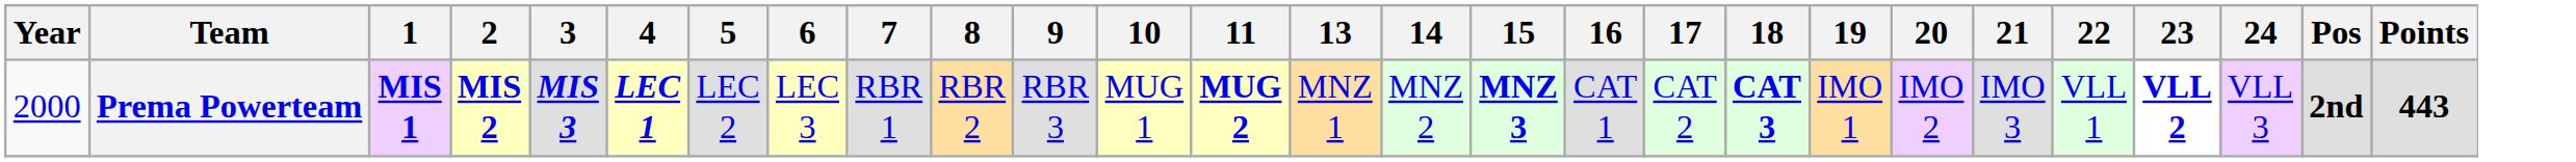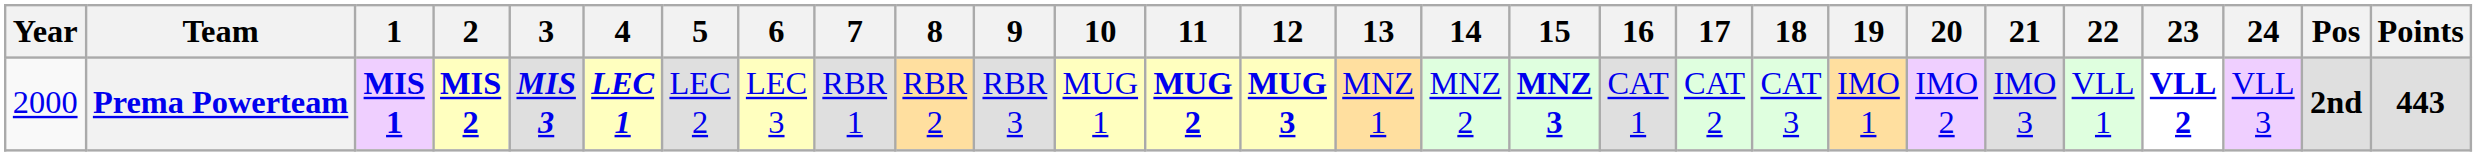 <table class="wikitable" style="text-align:center; font-size:85%">
 <tr>
 <th>Year</th>
 <th>Team</th>
 <th>1</th>
 <th>2</th>
 <th>3</th>
 <th>4</th>
 <th>5</th>
 <th>6</th>
 <th>7</th>
 <th>8</th>
 <th>9</th>
 <th>10</th>
 <th>11</th>
+<th>12</th>
 <th>13</th>
 <th>14</th>
 <th>15</th>
 <th>16</th>
 <th>17</th>
 <th>18</th>
 <th>19</th>
 <th>20</th>
 <th>21</th>
 <th>22</th>
 <th>23</th>
 <th>24</th>
 <th>Pos</th>
 <th>Points</th>
 </tr>
 <tr>
 <td><a href='#'>2000</a></td>
 <th nowrap><a href='#'>Prema Powerteam</a></th>
 <td style="background:#EFCFFF;"><strong><a href='#'>MIS<br>1</a></strong><br></td>
 <td style="background:#FFFFBF;"><strong><a href='#'>MIS<br>2</a></strong><br></td>
 <td style="background:#DFDFDF;"><strong><em><a href='#'>MIS<br>3</a></em></strong><br></td>
 <td style="background:#FFFFBF;"><strong><em><a href='#'>LEC<br>1</a></em></strong><br></td>
 <td style="background:#DFDFDF;"><a href='#'>LEC<br>2</a><br></td>
 <td style="background:#FFFFBF;"><a href='#'>LEC<br>3</a><br></td>
 <td style="background:#DFDFDF;"><a href='#'>RBR<br>1</a><br></td>
 <td style="background:#FFDF9F;"><a href='#'>RBR<br>2</a><br></td>
 <td style="background:#DFDFDF;"><a href='#'>RBR<br>3</a><br></td>
 <td style="background:#FFFFBF;"><a href='#'>MUG<br>1</a><br></td>
 <td style="background:#FFFFBF;"><strong><a href='#'>MUG<br>2</a></strong><br></td>
+<td style="background:#FFFFBF;"><strong><a href='#'>MUG<br>3</a></strong><br></td>
 <td style="background:#FFDF9F;"><a href='#'>MNZ<br>1</a><br></td>
 <td style="background:#DFFFDF;"><a href='#'>MNZ<br>2</a><br></td>
 <td style="background:#DFFFDF;"><strong><a href='#'>MNZ<br>3</a></strong><br></td>
 <td style="background:#DFDFDF;"><a href='#'>CAT<br>1</a><br></td>
 <td style="background:#DFFFDF;"><a href='#'>CAT<br>2</a><br></td>
-<td style="background:#DFFFDF;"><strong><a href='#'>CAT<br>3</a><br></strong></td>
+<td style="background:#DFFFDF;"><a href='#'>CAT<br>3</a><br></td>
 <td style="background:#FFDF9F;"><a href='#'>IMO<br>1</a><br></td>
 <td style="background:#EFCFFF;"><a href='#'>IMO<br>2</a><br></td>
 <td style="background:#DFDFDF;"><a href='#'>IMO<br>3</a><br></td>
 <td style="background:#DFFFDF;"><a href='#'>VLL<br>1</a><br></td>
 <td style="background:#FFFFFF;"><strong><a href='#'>VLL<br>2</a><br></strong></td>
 <td style="background:#EFCFFF;"><a href='#'>VLL<br>3</a><br></td>
 <th style="background:#DFDFDF;">2nd</th>
 <th style="background:#DFDFDF;">443</th>
 </tr>
 </table>
